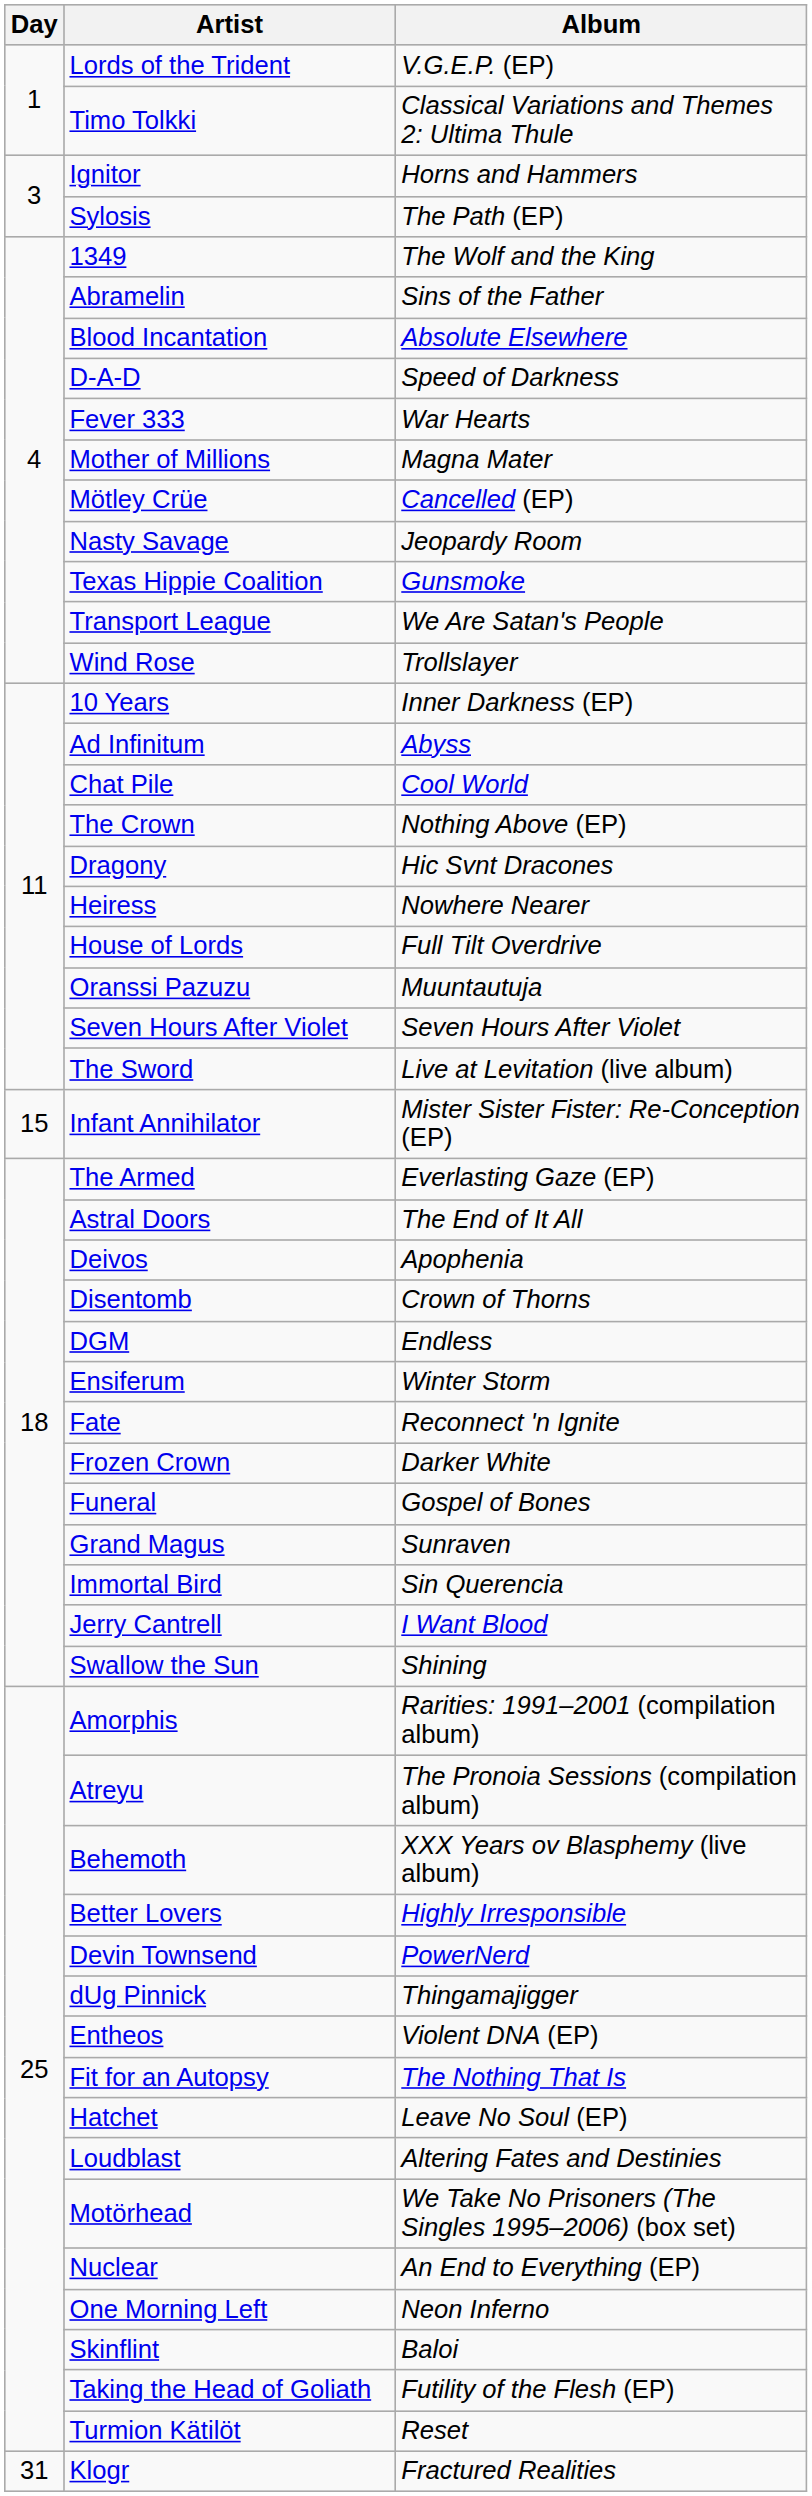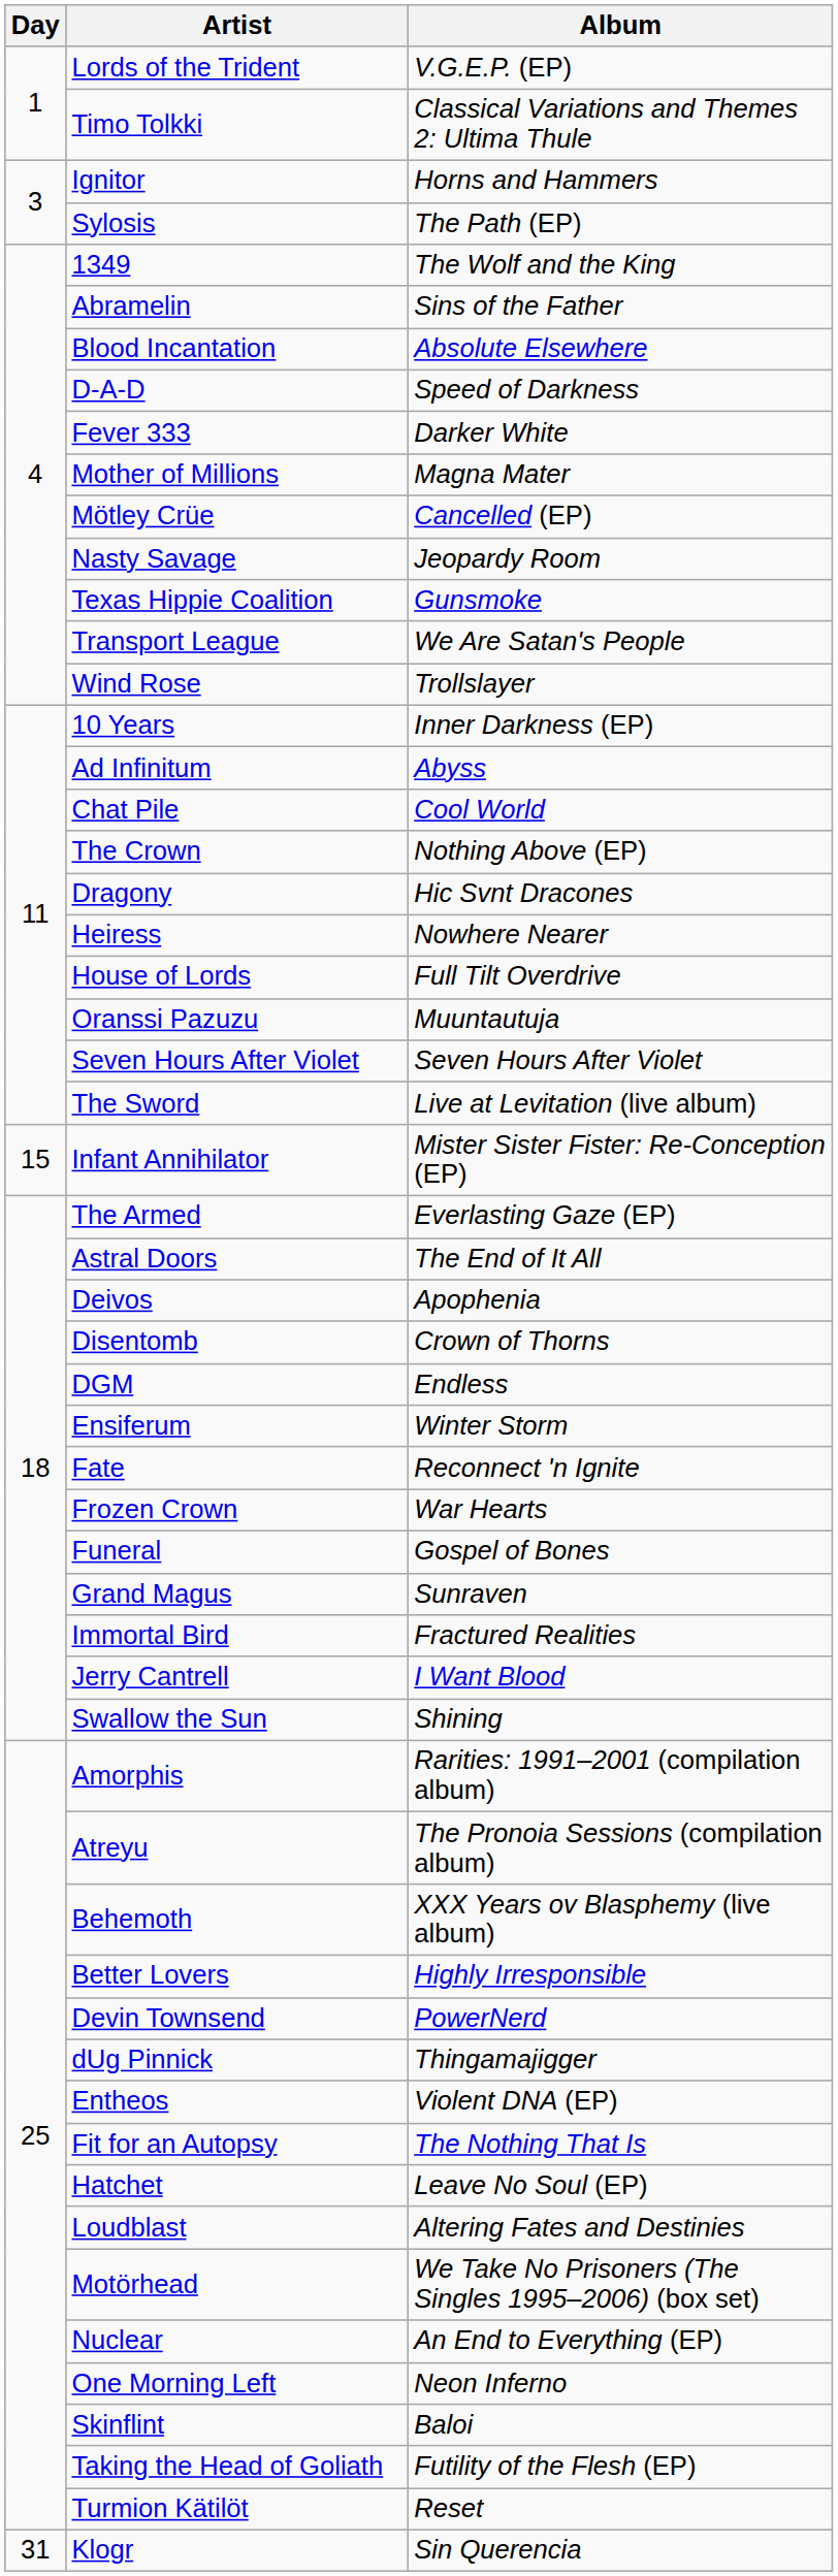 <table class="wikitable" id="table_October">
 <tr>
 <th style="width:20px;">Day</th>
 <th style="width:200px;">Artist</th>
 <th style="width:250px;">Album</th>
 </tr>
 <tr>
 <td style="text-align:center;" rowspan="2">1</td>
 <td><a href='#'>Lords of the Trident</a></td>
 <td><em>V.G.E.P.</em> (EP)</td>
 </tr>
 <tr>
 <td><a href='#'>Timo Tolkki</a></td>
 <td><em>Classical Variations and Themes 2: Ultima Thule</em></td>
 </tr>
 <tr>
 <td style="text-align:center;" rowspan="2">3</td>
 <td><a href='#'>Ignitor</a></td>
 <td><em>Horns and Hammers</em></td>
 </tr>
 <tr>
 <td><a href='#'>Sylosis</a></td>
 <td><em>The Path</em> (EP)</td>
 </tr>
 <tr>
 <td style="text-align:center;" rowspan="11">4</td>
 <td><a href='#'>1349</a></td>
 <td><em>The Wolf and the King</em></td>
 </tr>
 <tr>
 <td><a href='#'>Abramelin</a></td>
 <td><em>Sins of the Father</em></td>
 </tr>
 <tr>
 <td><a href='#'>Blood Incantation</a></td>
 <td><em><a href='#'>Absolute Elsewhere</a></em></td>
 </tr>
 <tr>
 <td><a href='#'>D-A-D</a></td>
 <td><em>Speed of Darkness</em></td>
 </tr>
 <tr>
 <td><a href='#'>Fever 333</a></td>
-<td><em>War Hearts</em></td>
+<td><em>Darker White</em></td>
 </tr>
 <tr>
 <td><a href='#'>Mother of Millions</a></td>
 <td><em>Magna Mater</em></td>
 </tr>
 <tr>
 <td><a href='#'>Mötley Crüe</a></td>
 <td><em><a href='#'>Cancelled</a></em> (EP)</td>
 </tr>
 <tr>
 <td><a href='#'>Nasty Savage</a></td>
 <td><em>Jeopardy Room</em></td>
 </tr>
 <tr>
 <td><a href='#'>Texas Hippie Coalition</a></td>
 <td><em><a href='#'>Gunsmoke</a></em></td>
 </tr>
 <tr>
 <td><a href='#'>Transport League</a></td>
 <td><em>We Are Satan's People</em></td>
 </tr>
 <tr>
 <td><a href='#'>Wind Rose</a></td>
 <td><em>Trollslayer</em></td>
 </tr>
 <tr>
 <td style="text-align:center;" rowspan="10">11</td>
 <td><a href='#'>10 Years</a></td>
 <td><em>Inner Darkness</em> (EP)</td>
 </tr>
 <tr>
 <td><a href='#'>Ad Infinitum</a></td>
 <td><em><a href='#'>Abyss</a></em></td>
 </tr>
 <tr>
 <td><a href='#'>Chat Pile</a></td>
 <td><em><a href='#'>Cool World</a></em></td>
 </tr>
 <tr>
 <td><a href='#'>The Crown</a></td>
 <td><em>Nothing Above</em> (EP)</td>
 </tr>
 <tr>
 <td><a href='#'>Dragony</a></td>
 <td><em>Hic Svnt Dracones</em></td>
 </tr>
 <tr>
 <td><a href='#'>Heiress</a></td>
 <td><em>Nowhere Nearer</em></td>
 </tr>
 <tr>
 <td><a href='#'>House of Lords</a></td>
 <td><em>Full Tilt Overdrive</em></td>
 </tr>
 <tr>
 <td><a href='#'>Oranssi Pazuzu</a></td>
 <td><em>Muuntautuja</em></td>
 </tr>
 <tr>
 <td><a href='#'>Seven Hours After Violet</a></td>
 <td><em>Seven Hours After Violet</em></td>
 </tr>
 <tr>
 <td><a href='#'>The Sword</a></td>
 <td><em>Live at Levitation</em> (live album)</td>
 </tr>
 <tr>
 <td style="text-align:center;" rowspan="1">15</td>
 <td><a href='#'>Infant Annihilator</a></td>
 <td><em>Mister Sister Fister: Re-Conception</em> (EP)</td>
 </tr>
 <tr>
 <td style="text-align:center;" rowspan="13">18</td>
 <td><a href='#'>The Armed</a></td>
 <td><em>Everlasting Gaze</em> (EP)</td>
 </tr>
 <tr>
 <td><a href='#'>Astral Doors</a></td>
 <td><em>The End of It All</em></td>
 </tr>
 <tr>
 <td><a href='#'>Deivos</a></td>
 <td><em>Apophenia</em></td>
 </tr>
 <tr>
 <td><a href='#'>Disentomb</a></td>
 <td><em>Crown of Thorns</em></td>
 </tr>
 <tr>
 <td><a href='#'>DGM</a></td>
 <td><em>Endless</em></td>
 </tr>
 <tr>
 <td><a href='#'>Ensiferum</a></td>
 <td><em>Winter Storm</em></td>
 </tr>
 <tr>
 <td><a href='#'>Fate</a></td>
 <td><em>Reconnect 'n Ignite</em></td>
 </tr>
 <tr>
 <td><a href='#'>Frozen Crown</a></td>
-<td><em>Darker White</em></td>
+<td><em>War Hearts</em></td>
 </tr>
 <tr>
 <td><a href='#'>Funeral</a></td>
 <td><em>Gospel of Bones</em></td>
 </tr>
 <tr>
 <td><a href='#'>Grand Magus</a></td>
 <td><em>Sunraven</em></td>
 </tr>
 <tr>
 <td><a href='#'>Immortal Bird</a></td>
-<td><em>Sin Querencia</em></td>
+<td><em>Fractured Realities</em></td>
 </tr>
 <tr>
 <td><a href='#'>Jerry Cantrell</a></td>
 <td><em><a href='#'>I Want Blood</a></em></td>
 </tr>
 <tr>
 <td><a href='#'>Swallow the Sun</a></td>
 <td><em>Shining</em></td>
 </tr>
 <tr>
 <td style="text-align:center;" rowspan="16">25</td>
 <td><a href='#'>Amorphis</a></td>
 <td><em>Rarities: 1991–2001</em> (compilation album)</td>
 </tr>
 <tr>
 <td><a href='#'>Atreyu</a></td>
 <td><em>The Pronoia Sessions</em> (compilation album)</td>
 </tr>
 <tr>
 <td><a href='#'>Behemoth</a></td>
 <td><em>XXX Years ov Blasphemy</em> (live album)</td>
 </tr>
 <tr>
 <td><a href='#'>Better Lovers</a></td>
 <td><em><a href='#'>Highly Irresponsible</a></em></td>
 </tr>
 <tr>
 <td><a href='#'>Devin Townsend</a></td>
 <td><em><a href='#'>PowerNerd</a></em></td>
 </tr>
 <tr>
 <td><a href='#'>dUg Pinnick</a></td>
 <td><em>Thingamajigger</em></td>
 </tr>
 <tr>
 <td><a href='#'>Entheos</a></td>
 <td><em>Violent DNA</em> (EP)</td>
 </tr>
 <tr>
 <td><a href='#'>Fit for an Autopsy</a></td>
 <td><em><a href='#'>The Nothing That Is</a></em></td>
 </tr>
 <tr>
 <td><a href='#'>Hatchet</a></td>
 <td><em>Leave No Soul</em> (EP)</td>
 </tr>
 <tr>
 <td><a href='#'>Loudblast</a></td>
 <td><em>Altering Fates and Destinies</em></td>
 </tr>
 <tr>
 <td><a href='#'>Motörhead</a></td>
 <td><em>We Take No Prisoners (The Singles 1995–2006)</em> (box set)</td>
 </tr>
 <tr>
 <td><a href='#'>Nuclear</a></td>
 <td><em>An End to Everything</em> (EP)</td>
 </tr>
 <tr>
 <td><a href='#'>One Morning Left</a></td>
 <td><em>Neon Inferno</em></td>
 </tr>
 <tr>
 <td><a href='#'>Skinflint</a></td>
 <td><em>Baloi</em></td>
 </tr>
 <tr>
 <td><a href='#'>Taking the Head of Goliath</a></td>
 <td><em>Futility of the Flesh</em> (EP)</td>
 </tr>
 <tr>
 <td><a href='#'>Turmion Kätilöt</a></td>
 <td><em>Reset</em></td>
 </tr>
 <tr>
 <td style="text-align:center;" rowspan="1">31</td>
 <td><a href='#'>Klogr</a></td>
-<td><em>Fractured Realities</em></td>
+<td><em>Sin Querencia</em></td>
 </tr>
 </table>
